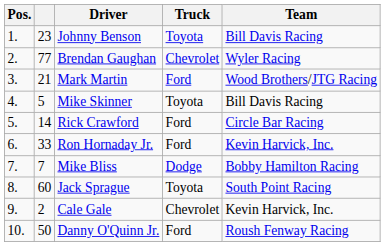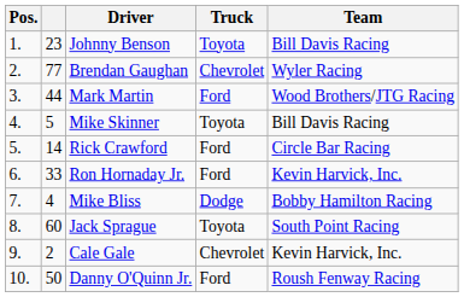 <table class="wikitable">
 <tr>
 <th>Pos.</th>
 <th></th>
 <th>Driver</th>
 <th>Truck</th>
 <th>Team</th>
 </tr>
 <tr>
 <td>1.</td>
 <td>23</td>
 <td><a href='#'>Johnny Benson</a></td>
 <td><a href='#'>Toyota</a></td>
 <td><a href='#'>Bill Davis Racing</a></td>
 </tr>
 <tr>
 <td>2.</td>
 <td>77</td>
 <td><a href='#'>Brendan Gaughan</a></td>
 <td><a href='#'>Chevrolet</a></td>
 <td><a href='#'>Wyler Racing</a></td>
 </tr>
 <tr>
 <td>3.</td>
-<td>21</td>
+<td>44</td>
 <td><a href='#'>Mark Martin</a></td>
 <td><a href='#'>Ford</a></td>
 <td><a href='#'>Wood Brothers</a>/<a href='#'>JTG Racing</a></td>
 </tr>
 <tr>
 <td>4.</td>
 <td>5</td>
 <td><a href='#'>Mike Skinner</a></td>
 <td>Toyota</td>
 <td>Bill Davis Racing</td>
 </tr>
 <tr>
 <td>5.</td>
 <td>14</td>
 <td><a href='#'>Rick Crawford</a></td>
 <td>Ford</td>
 <td><a href='#'>Circle Bar Racing</a></td>
 </tr>
 <tr>
 <td>6.</td>
 <td>33</td>
 <td><a href='#'>Ron Hornaday Jr.</a></td>
 <td>Ford</td>
 <td><a href='#'>Kevin Harvick, Inc.</a></td>
 </tr>
 <tr>
 <td>7.</td>
-<td>7</td>
+<td>4</td>
 <td><a href='#'>Mike Bliss</a></td>
 <td><a href='#'>Dodge</a></td>
 <td><a href='#'>Bobby Hamilton Racing</a></td>
 </tr>
 <tr>
 <td>8.</td>
 <td>60</td>
 <td><a href='#'>Jack Sprague</a></td>
 <td>Toyota</td>
 <td><a href='#'>South Point Racing</a></td>
 </tr>
 <tr>
 <td>9.</td>
 <td>2</td>
 <td><a href='#'>Cale Gale</a></td>
 <td>Chevrolet</td>
 <td>Kevin Harvick, Inc.</td>
 </tr>
 <tr>
 <td>10.</td>
 <td>50</td>
 <td><a href='#'>Danny O'Quinn Jr.</a></td>
 <td>Ford</td>
 <td><a href='#'>Roush Fenway Racing</a></td>
 </tr>
 </table>
